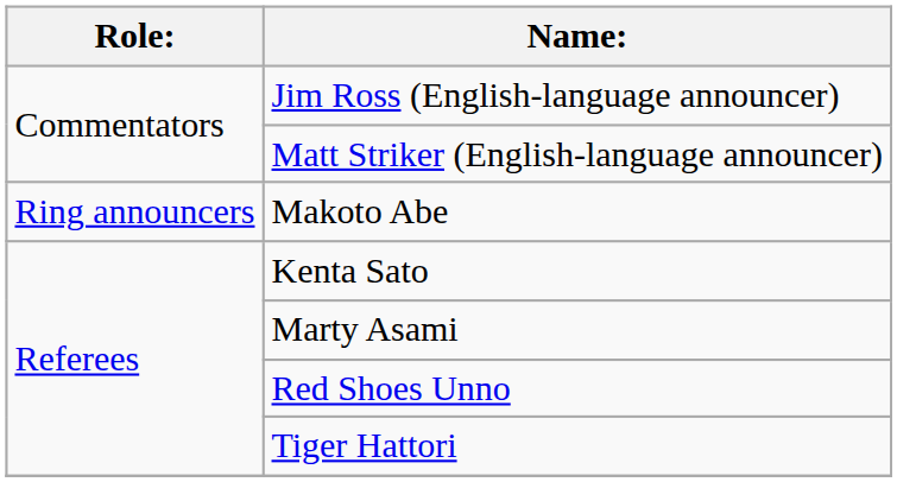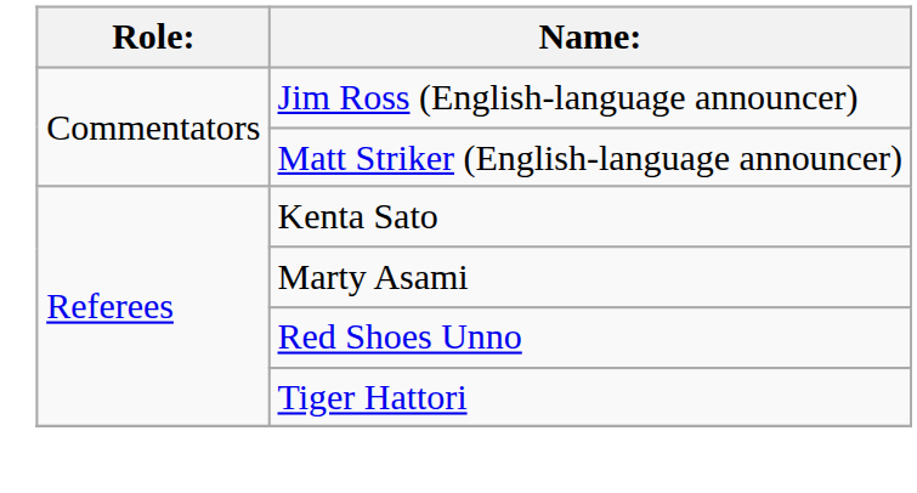 <table class=wikitable style="font-size:90%; margin: 0.5em 0 0.5em 1em; float: right; clear: right;">
 <tr>
 <th>Role:</th>
 <th>Name:</th>
 </tr>
 <tr>
 <td rowspan=2>Commentators</td>
 <td><a href='#'>Jim Ross</a> (English-language announcer)</td>
 </tr>
 <tr>
 <td><a href='#'>Matt Striker</a> (English-language announcer)</td>
-</tr>
-<tr>
-<td rowspan=1><a href='#'>Ring announcers</a></td>
-<td>Makoto Abe</td>
 </tr>
 <tr>
 <td rowspan=4><a href='#'>Referees</a></td>
 <td>Kenta Sato</td>
 </tr>
 <tr>
 <td>Marty Asami</td>
 </tr>
 <tr>
 <td><a href='#'>Red Shoes Unno</a></td>
 </tr>
 <tr>
 <td><a href='#'>Tiger Hattori</a></td>
 </tr>
 <tr>
 </tr>
 </table>
